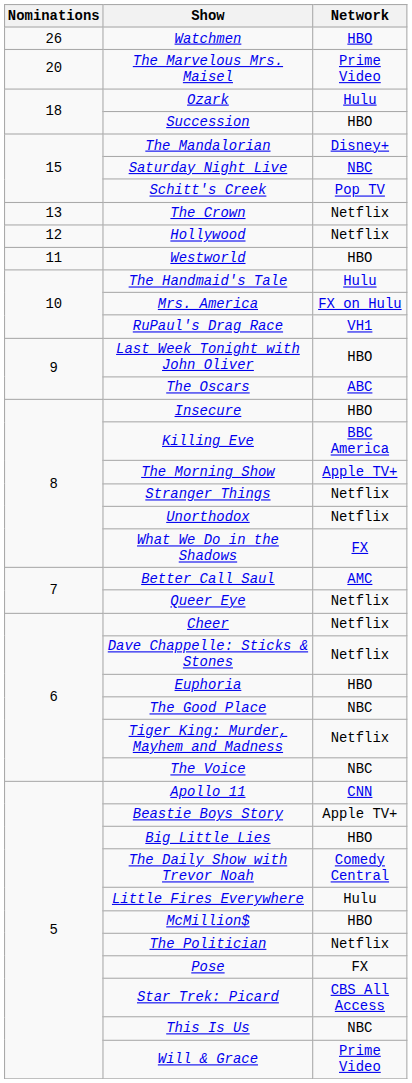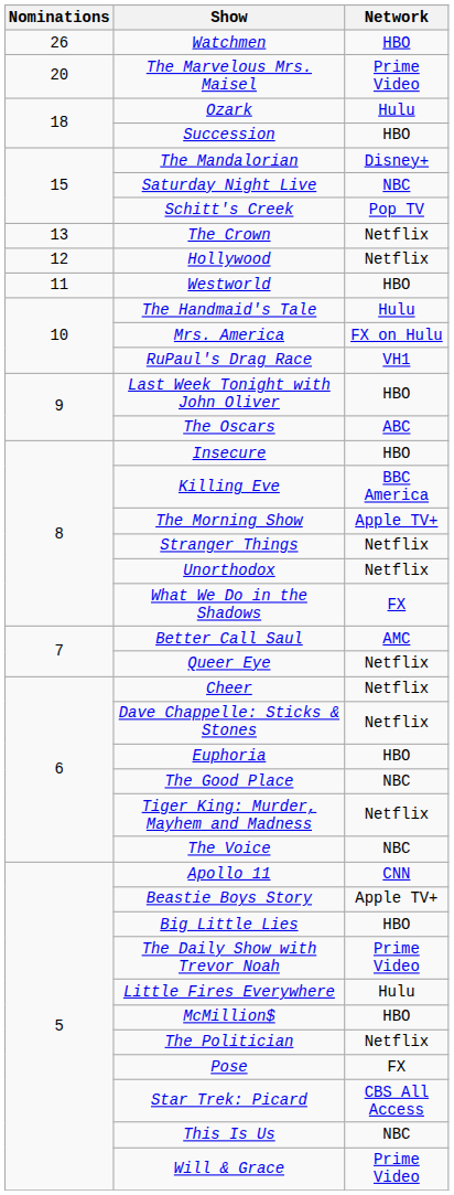 <table class="wikitable sortable" style="text-align: center; max-width:29em">
 <tr>
 <th scope="col">Nominations</th>
 <th scope="col">Show</th>
 <th scope="col">Network</th>
 </tr>
 <tr>
 <td scope="row">26</td>
 <td><em><a href='#'>Watchmen</a></em></td>
 <td><a href='#'>HBO</a></td>
 </tr>
 <tr>
 <td scope="row">20</td>
 <td data-sort-value="Marvelous Mrs. Maisel"><em><a href='#'>The Marvelous Mrs. Maisel</a></em></td>
 <td><a href='#'>Prime Video</a></td>
 </tr>
 <tr>
 <td scope="row" rowspan="2">18</td>
 <td><em><a href='#'>Ozark</a></em></td>
 <td><a href='#'>Hulu</a></td>
 </tr>
 <tr>
 <td><em><a href='#'>Succession</a></em></td>
 <td>HBO</td>
 </tr>
 <tr>
 <td scope="row" rowspan="3">15</td>
 <td data-sort-value="Mandalorian"><em><a href='#'>The Mandalorian</a></em></td>
 <td><a href='#'>Disney+</a></td>
 </tr>
 <tr>
 <td><em><a href='#'>Saturday Night Live</a></em></td>
 <td><a href='#'>NBC</a></td>
 </tr>
 <tr>
 <td><em><a href='#'>Schitt's Creek</a></em></td>
 <td><a href='#'>Pop TV</a></td>
 </tr>
 <tr>
 <td scope="row">13</td>
 <td data-sort-value="Crown"><em><a href='#'>The Crown</a></em></td>
 <td>Netflix</td>
 </tr>
 <tr>
 <td scope="row">12</td>
 <td><em><a href='#'>Hollywood</a></em></td>
 <td>Netflix</td>
 </tr>
 <tr>
 <td scope="row">11</td>
 <td><em><a href='#'>Westworld</a></em></td>
 <td>HBO</td>
 </tr>
 <tr>
 <td scope="row" rowspan="3">10</td>
 <td data-sort-value="Handmaid's Tale"><em><a href='#'>The Handmaid's Tale</a></em></td>
 <td><a href='#'>Hulu</a></td>
 </tr>
 <tr>
 <td><em><a href='#'>Mrs. America</a></em></td>
 <td><a href='#'>FX on Hulu</a></td>
 </tr>
 <tr>
 <td><em><a href='#'>RuPaul's Drag Race</a></em></td>
 <td><a href='#'>VH1</a></td>
 </tr>
 <tr>
 <td scope="row" rowspan="2">9</td>
 <td><em><a href='#'>Last Week Tonight with John Oliver</a></em></td>
 <td>HBO</td>
 </tr>
 <tr>
 <td data-sort-value="Oscars"><em><a href='#'>The Oscars</a></em></td>
 <td><a href='#'>ABC</a></td>
 </tr>
 <tr>
 <td scope="row" rowspan="6">8</td>
 <td><em><a href='#'>Insecure</a></em></td>
 <td>HBO</td>
 </tr>
 <tr>
 <td><em><a href='#'>Killing Eve</a></em></td>
 <td><a href='#'>BBC America</a></td>
 </tr>
 <tr>
 <td data-sort-value="Morning Show"><em><a href='#'>The Morning Show</a></em></td>
 <td><a href='#'>Apple TV+</a></td>
 </tr>
 <tr>
 <td><em><a href='#'>Stranger Things</a></em></td>
 <td>Netflix</td>
 </tr>
 <tr>
 <td><em><a href='#'>Unorthodox</a></em></td>
 <td>Netflix</td>
 </tr>
 <tr>
 <td><em><a href='#'>What We Do in the Shadows</a></em></td>
 <td><a href='#'>FX</a></td>
 </tr>
 <tr>
 <td scope="row" rowspan="2">7</td>
 <td><em><a href='#'>Better Call Saul</a></em></td>
 <td><a href='#'>AMC</a></td>
 </tr>
 <tr>
 <td><em><a href='#'>Queer Eye</a></em></td>
 <td>Netflix</td>
 </tr>
 <tr>
 <td scope="row" rowspan="6">6</td>
 <td><em><a href='#'>Cheer</a></em></td>
 <td>Netflix</td>
 </tr>
 <tr>
 <td><em><a href='#'>Dave Chappelle: Sticks & Stones</a></em></td>
 <td>Netflix</td>
 </tr>
 <tr>
 <td><em><a href='#'>Euphoria</a></em></td>
 <td>HBO</td>
 </tr>
 <tr>
 <td data-sort-value="Good Place"><em><a href='#'>The Good Place</a></em></td>
 <td>NBC</td>
 </tr>
 <tr>
 <td><em><a href='#'>Tiger King: Murder, Mayhem and Madness</a></em></td>
 <td>Netflix</td>
 </tr>
 <tr>
 <td data-sort-value="Voice"><em><a href='#'>The Voice</a></em></td>
 <td>NBC</td>
 </tr>
 <tr>
 <td scope="row" rowspan="11">5</td>
 <td><em><a href='#'>Apollo 11</a></em></td>
 <td><a href='#'>CNN</a></td>
 </tr>
 <tr>
 <td><em><a href='#'>Beastie Boys Story</a></em></td>
 <td>Apple TV+</td>
 </tr>
 <tr>
 <td><em><a href='#'>Big Little Lies</a></em></td>
 <td>HBO</td>
 </tr>
 <tr>
 <td data-sort-value="Daily Show with Trevor Noah"><em><a href='#'>The Daily Show with Trevor Noah</a></em></td>
-<td><a href='#'>Comedy Central</a></td>
+<td><a href='#'>Prime Video</a></td>
 </tr>
 <tr>
 <td><em><a href='#'>Little Fires Everywhere</a></em></td>
 <td>Hulu</td>
 </tr>
 <tr>
 <td><em><a href='#'>McMillion$</a></em></td>
 <td>HBO</td>
 </tr>
 <tr>
 <td data-sort-value="Politician"><em><a href='#'>The Politician</a></em></td>
 <td>Netflix</td>
 </tr>
 <tr>
 <td><em><a href='#'>Pose</a></em></td>
 <td>FX</td>
 </tr>
 <tr>
 <td><em><a href='#'>Star Trek: Picard</a></em></td>
 <td><a href='#'>CBS All Access</a></td>
 </tr>
 <tr>
 <td><em><a href='#'>This Is Us</a></em></td>
 <td>NBC</td>
 </tr>
 <tr>
 <td><em><a href='#'>Will & Grace</a></em></td>
 <td><a href='#'>Prime Video</a></td>
 </tr>
 </table>
